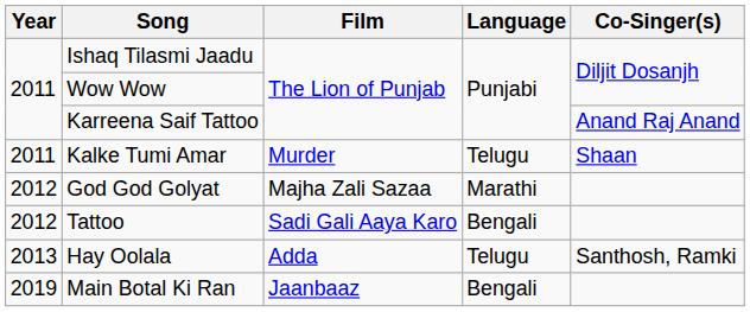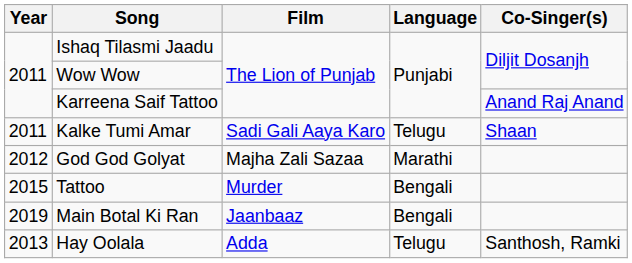 <table class="wikitable sortable">
 <tr>
 <th>Year</th>
 <th>Song</th>
 <th>Film</th>
 <th>Language</th>
 <th>Co-Singer(s)</th>
 </tr>
 <tr>
 <td rowspan="3">2011</td>
 <td>Ishaq Tilasmi Jaadu</td>
 <td rowspan=3><a href='#'>The Lion of Punjab</a></td>
 <td rowspan=3>Punjabi</td>
 <td rowspan=2><a href='#'>Diljit Dosanjh</a></td>
 </tr>
 <tr>
 <td>Wow Wow</td>
 </tr>
 <tr>
 <td>Karreena Saif Tattoo</td>
 <td><a href='#'>Anand Raj Anand</a></td>
 </tr>
 <tr>
 <td>2011</td>
 <td>Kalke Tumi Amar</td>
-<td><a href='#'>Murder</a></td>
+<td><a href='#'>Sadi Gali Aaya Karo</a></td>
 <td>Telugu</td>
 <td><a href='#'>Shaan</a></td>
 </tr>
 <tr>
 <td>2012</td>
 <td>God God Golyat</td>
 <td>Majha Zali Sazaa</td>
 <td>Marathi</td>
 <td></td>
 </tr>
 <tr>
-<td>2012</td>
+<td>2015</td>
 <td>Tattoo</td>
-<td><a href='#'>Sadi Gali Aaya Karo</a></td>
+<td><a href='#'>Murder</a></td>
+<td>Bengali</td>
+<td></td>
+</tr>
+<tr>
+<td>2019</td>
+<td>Main Botal Ki Ran</td>
+<td><a href='#'>Jaanbaaz</a></td>
 <td>Bengali</td>
 <td></td>
 </tr>
 <tr>
 <td>2013</td>
 <td>Hay Oolala</td>
 <td><a href='#'>Adda</a></td>
 <td>Telugu</td>
 <td>Santhosh, Ramki</td>
 </tr>
-<tr>
-<td>2019</td>
-<td>Main Botal Ki Ran</td>
-<td><a href='#'>Jaanbaaz</a></td>
-<td>Bengali</td>
-<td></td>
-</tr>
 </table>
